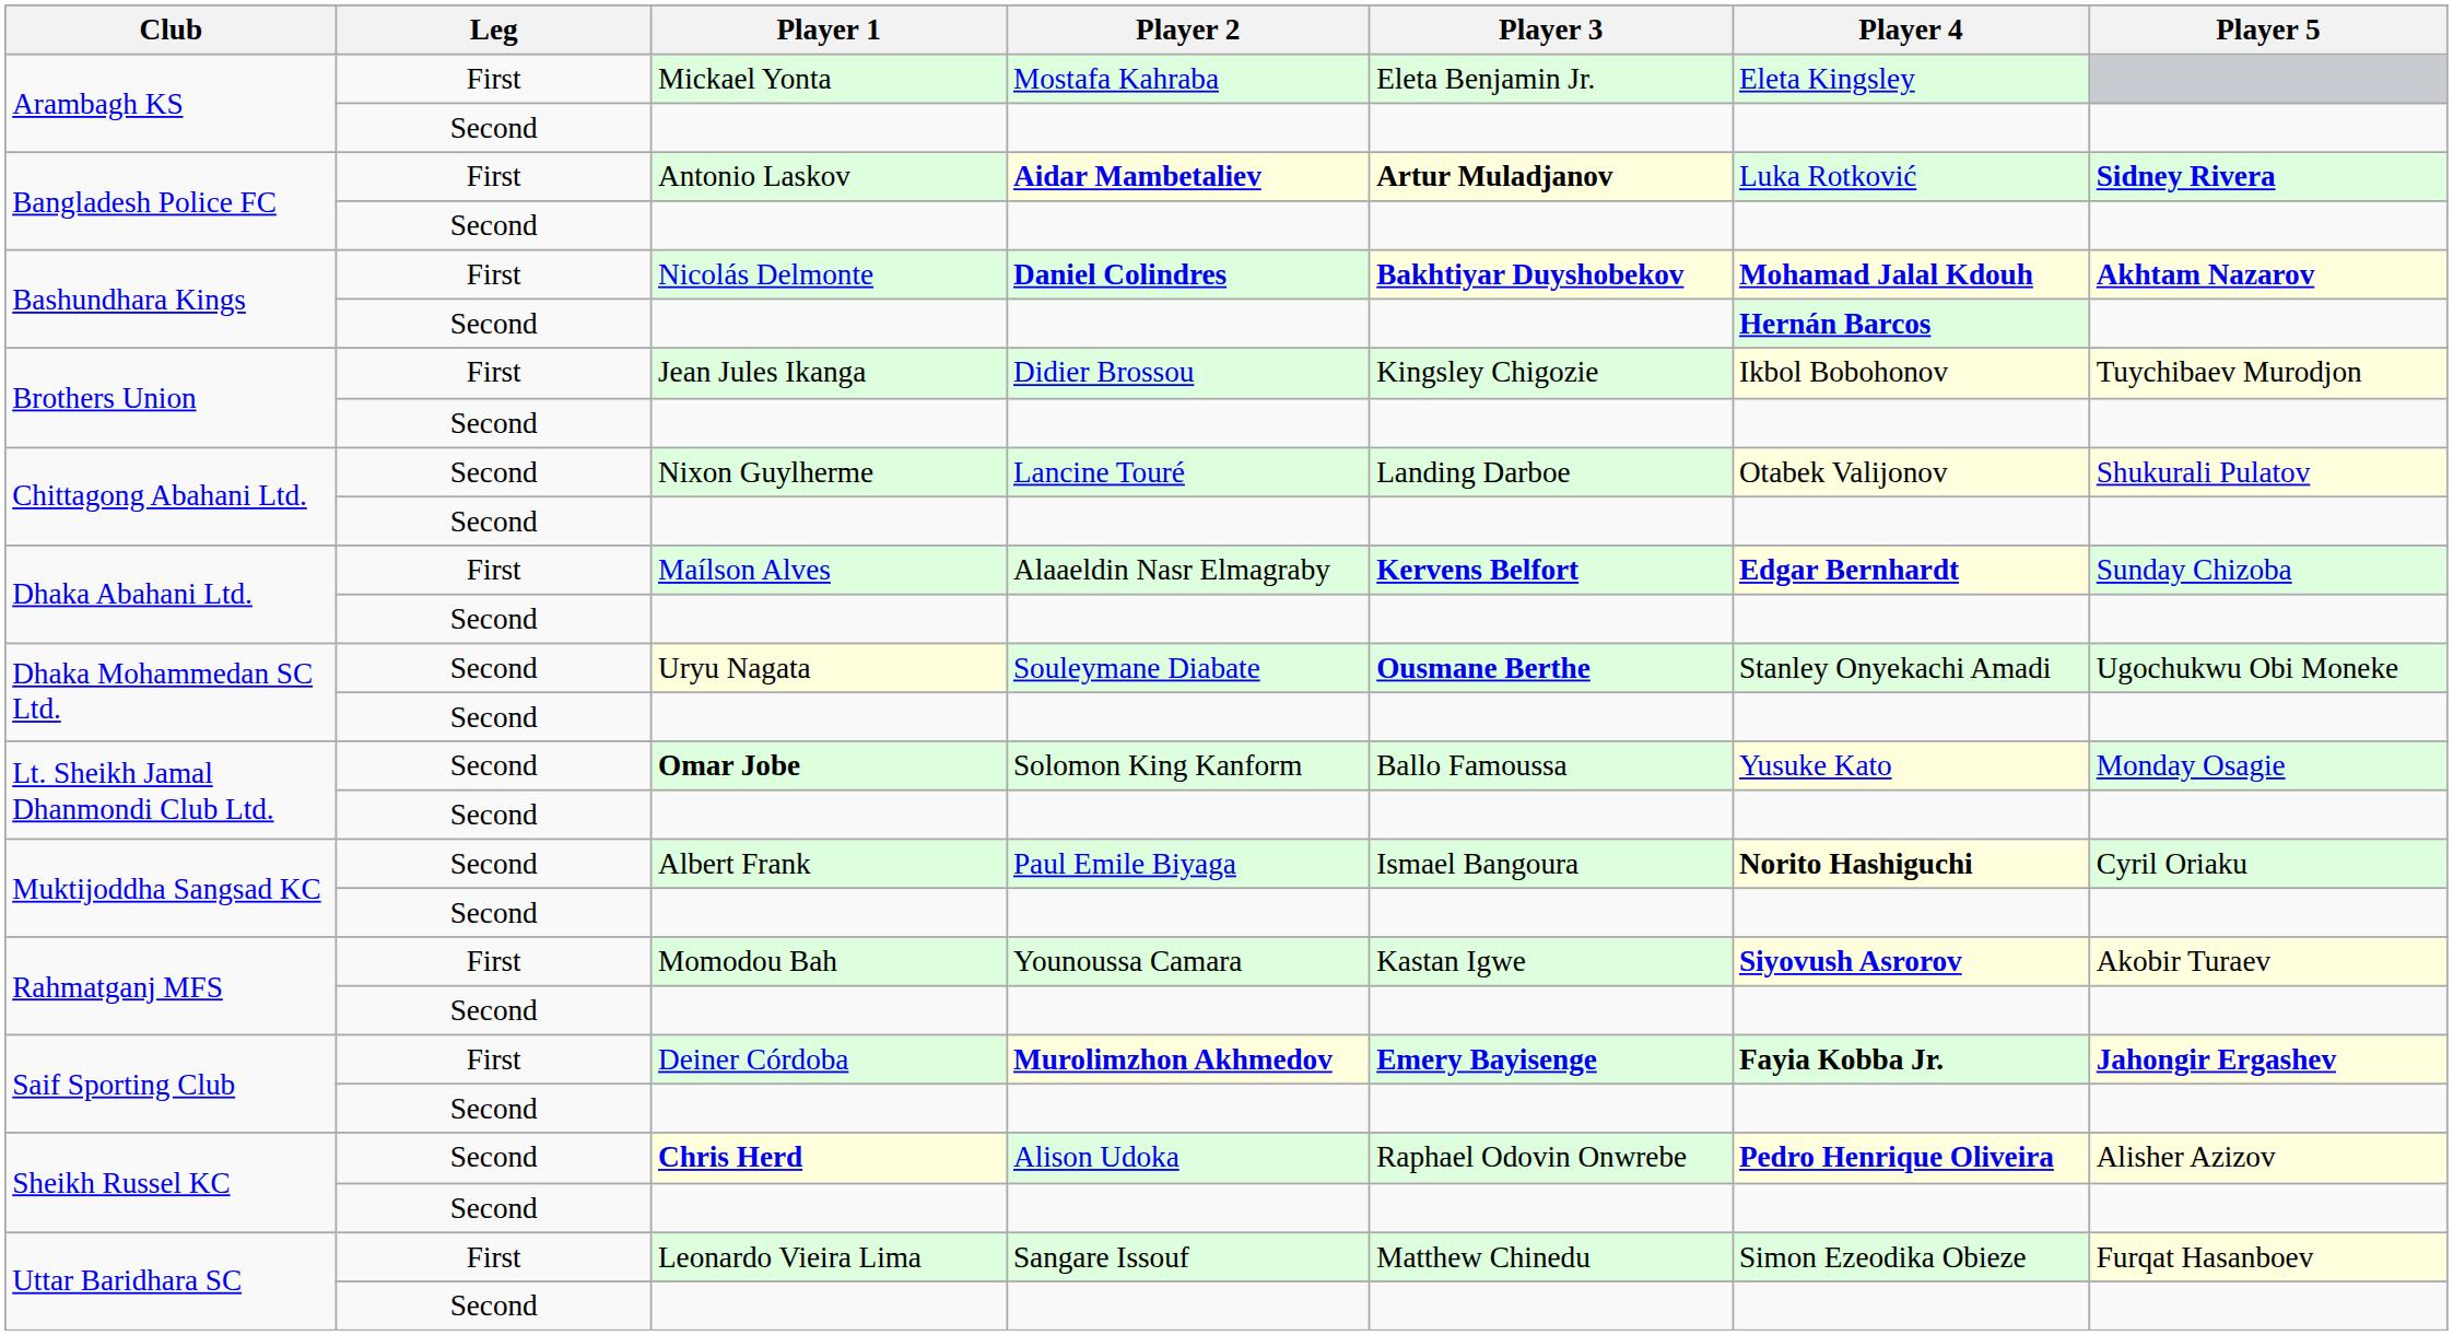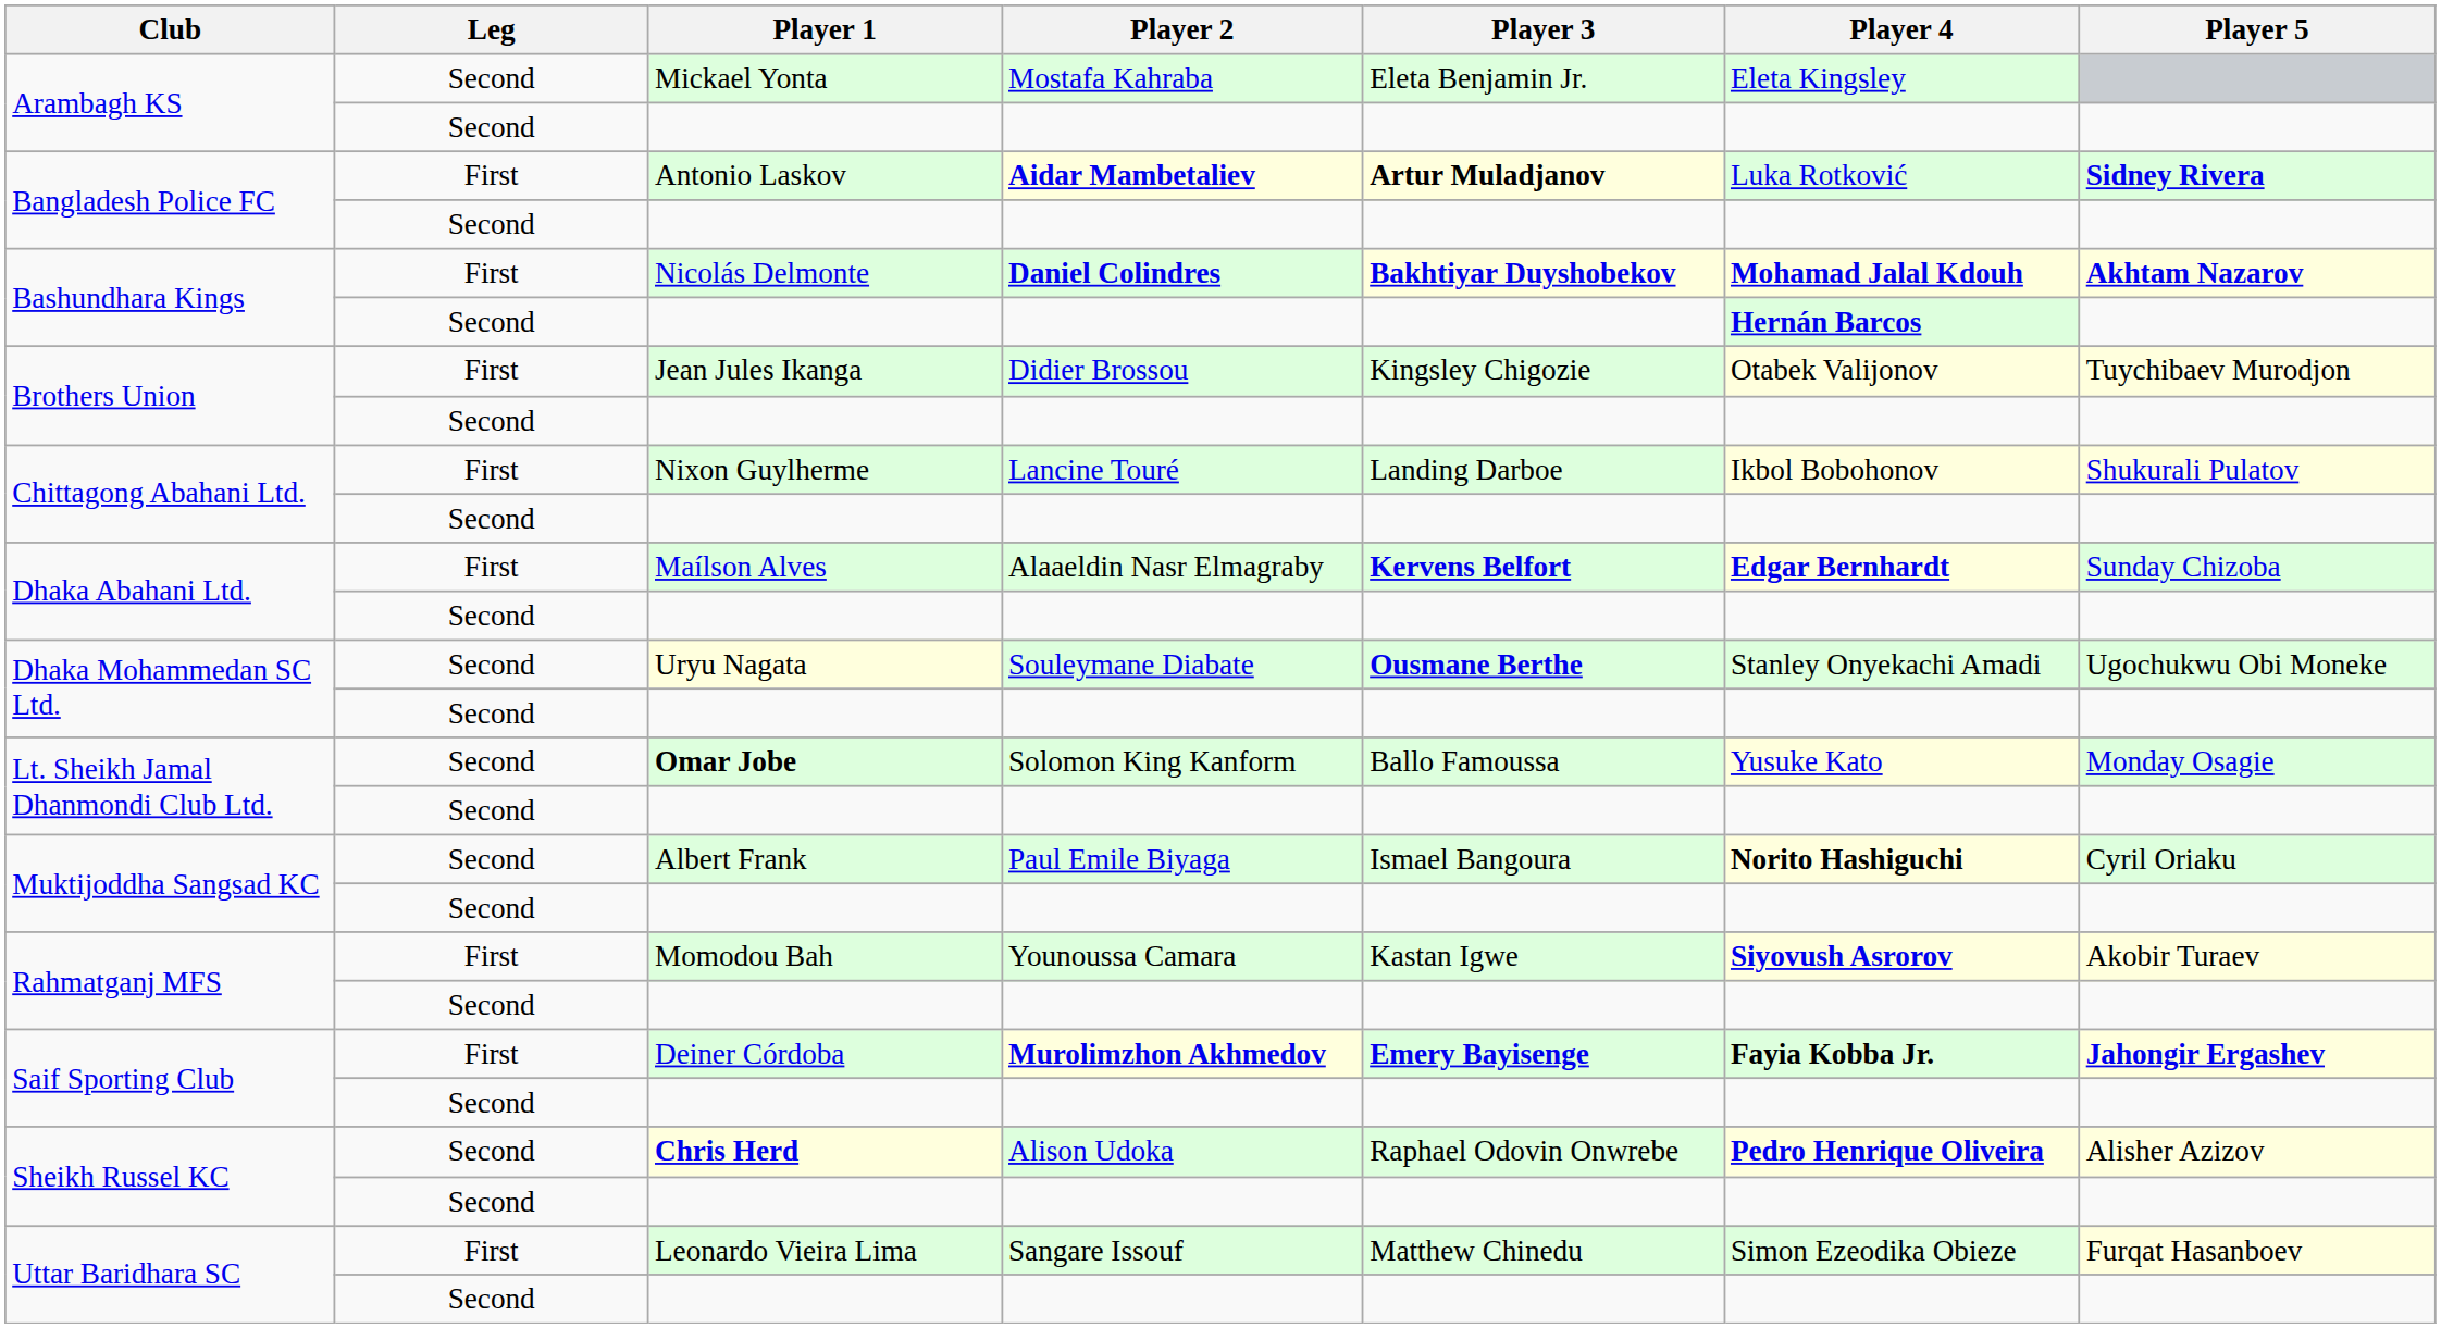 <table class="wikitable" style="font-size:95%;">
 <tr>
 <th width="180">Club</th>
 <th width="180">Leg</th>
 <th width="200">Player 1</th>
 <th width="200">Player 2</th>
 <th width="200">Player 3</th>
 <th width="200">Player 4</th>
 <th width="200">Player 5</th>
 </tr>
 <tr>
 <td rowspan="2"><a href='#'>Arambagh KS</a></td>
-<td align="center">First</td>
+<td align="center">Second</td>
 <td bgcolor="#ddffdd"> Mickael Yonta</td>
 <td bgcolor="#ddffdd"> <a href='#'>Mostafa Kahraba</a></td>
 <td bgcolor="#ddffdd"> Eleta Benjamin Jr.</td>
 <td bgcolor="#ddffdd"> <a href='#'>Eleta Kingsley</a></td>
 <td bgcolor="#c8ccd1" rowspan="1"></td>
 </tr>
 <tr>
 <td align="center">Second</td>
 <td></td>
 <td></td>
 <td></td>
 <td></td>
 <td></td>
 </tr>
 <tr>
 <td rowspan="2"><a href='#'>Bangladesh Police FC</a></td>
 <td align="center">First</td>
 <td bgcolor="#ddffdd"> Antonio Laskov</td>
 <td bgcolor="#ffffdd"><strong> <a href='#'>Aidar Mambetaliev</a></strong></td>
 <td bgcolor="#ffffdd"> <strong>Artur Muladjanov</strong></td>
 <td bgcolor="#ddffdd"> <a href='#'>Luka Rotković</a></td>
 <td bgcolor="#ddffdd"> <strong><a href='#'>Sidney Rivera</a></strong></td>
 </tr>
 <tr>
 <td align="center">Second</td>
 <td></td>
 <td></td>
 <td></td>
 <td></td>
 <td></td>
 </tr>
 <tr>
 <td rowspan="2"><a href='#'>Bashundhara Kings</a></td>
 <td align="center">First</td>
 <td bgcolor="#ddffdd"> <a href='#'>Nicolás Delmonte</a></td>
 <td bgcolor="#ddffdd"> <strong><a href='#'>Daniel Colindres</a></strong></td>
 <td bgcolor="#ffffdd"> <strong><a href='#'>Bakhtiyar Duyshobekov</a></strong></td>
 <td bgcolor="#ffffdd"> <strong><a href='#'>Mohamad Jalal Kdouh</a></strong> </td>
 <td bgcolor="#ffffdd"> <strong><a href='#'>Akhtam Nazarov</a></strong></td>
 </tr>
 <tr>
 <td align="center">Second</td>
 <td></td>
 <td></td>
 <td></td>
 <td bgcolor="#ddffdd"> <strong><a href='#'>Hernán Barcos</a></strong> </td>
 <td></td>
 </tr>
 <tr>
 <td rowspan="2"><a href='#'>Brothers Union</a></td>
 <td align="center">First</td>
 <td bgcolor="#ddffdd"> Jean Jules Ikanga</td>
 <td bgcolor="#ddffdd"> <a href='#'>Didier Brossou</a></td>
 <td bgcolor="#ddffdd"> Kingsley Chigozie</td>
-<td bgcolor="#ffffdd"> Ikbol Bobohonov</td>
+<td bgcolor="#ffffdd"> Otabek Valijonov</td>
 <td bgcolor="#ffffdd"> Tuychibaev Murodjon</td>
 </tr>
 <tr>
 <td align="center">Second</td>
 <td></td>
 <td></td>
 <td></td>
 <td></td>
 <td></td>
 </tr>
 <tr>
 <td rowspan="2"><a href='#'>Chittagong Abahani Ltd.</a></td>
-<td align="center">Second</td>
+<td align="center">First</td>
 <td bgcolor="#ddffdd"> Nixon Guylherme</td>
 <td bgcolor="#ddffdd"> <a href='#'>Lancine Touré</a></td>
 <td bgcolor="#ddffdd"> Landing Darboe</td>
-<td bgcolor="#ffffdd"> Otabek Valijonov</td>
+<td bgcolor="#ffffdd"> Ikbol Bobohonov</td>
 <td bgcolor="#ffffdd"> <a href='#'>Shukurali Pulatov</a></td>
 </tr>
 <tr>
 <td align="center">Second</td>
 <td></td>
 <td></td>
 <td></td>
 <td></td>
 <td></td>
 </tr>
 <tr>
 <td rowspan="2"><a href='#'>Dhaka Abahani Ltd.</a></td>
 <td align="center">First</td>
 <td bgcolor="#ddffdd"> <a href='#'>Maílson Alves</a></td>
 <td bgcolor="#ddffdd"> Alaaeldin Nasr Elmagraby</td>
 <td bgcolor="#ddffdd"> <strong><a href='#'>Kervens Belfort</a></strong></td>
 <td bgcolor="#ffffdd"> <strong><a href='#'>Edgar Bernhardt</a></strong></td>
 <td bgcolor="#ddffdd"> <a href='#'>Sunday Chizoba</a></td>
 </tr>
 <tr>
 <td align="center">Second</td>
 <td></td>
 <td></td>
 <td></td>
 <td></td>
 <td></td>
 </tr>
 <tr>
 <td rowspan="2"><a href='#'>Dhaka Mohammedan SC Ltd.</a></td>
 <td align="center">Second</td>
 <td bgcolor="#ffffdd"> Uryu Nagata</td>
 <td bgcolor="#ddffdd"> <a href='#'>Souleymane Diabate</a></td>
 <td bgcolor="#ddffdd"> <strong><a href='#'>Ousmane Berthe</a></strong></td>
 <td bgcolor="#ddffdd"> Stanley Onyekachi Amadi</td>
 <td bgcolor="#ddffdd"> Ugochukwu Obi Moneke</td>
 </tr>
 <tr>
 <td align="center">Second</td>
 <td></td>
 <td></td>
 <td></td>
 <td></td>
 <td></td>
 </tr>
 <tr>
 <td rowspan="2"><a href='#'>Lt. Sheikh Jamal Dhanmondi Club Ltd.</a></td>
 <td align="center">Second</td>
 <td bgcolor="#ddffdd"> <strong>Omar Jobe</strong></td>
 <td bgcolor="#ddffdd"> Solomon King Kanform</td>
 <td bgcolor="#ddffdd"> Ballo Famoussa</td>
 <td bgcolor="#ffffdd"> <a href='#'>Yusuke Kato</a></td>
 <td bgcolor="#ddffdd"> <a href='#'>Monday Osagie</a></td>
 </tr>
 <tr>
 <td align="center">Second</td>
 <td></td>
 <td></td>
 <td></td>
 <td></td>
 <td></td>
 </tr>
 <tr>
 <td rowspan="2"><a href='#'>Muktijoddha Sangsad KC</a></td>
 <td align="center">Second</td>
 <td bgcolor="#ddffdd"> Albert Frank</td>
 <td bgcolor="#ddffdd"> <a href='#'>Paul Emile Biyaga</a></td>
 <td bgcolor="#ddffdd"> Ismael Bangoura</td>
 <td bgcolor="#ffffdd"><strong> Norito Hashiguchi</strong></td>
 <td bgcolor="#ddffdd"> Cyril Oriaku</td>
 </tr>
 <tr>
 <td align="center">Second</td>
 <td></td>
 <td></td>
 <td></td>
 <td></td>
 <td></td>
 </tr>
 <tr>
 <td rowspan="2"><a href='#'>Rahmatganj MFS</a></td>
 <td align="center">First</td>
 <td bgcolor="#ddffdd"> Momodou Bah</td>
 <td bgcolor="#ddffdd"> Younoussa Camara</td>
 <td bgcolor="#ddffdd"> Kastan Igwe</td>
 <td bgcolor="#ffffdd"> <strong><a href='#'>Siyovush Asrorov</a></strong></td>
 <td bgcolor="#ffffdd"> Akobir Turaev</td>
 </tr>
 <tr>
 <td align="center">Second</td>
 <td></td>
 <td></td>
 <td></td>
 <td></td>
 <td></td>
 </tr>
 <tr>
 <td rowspan="2"><a href='#'>Saif Sporting Club</a></td>
 <td align="center">First</td>
 <td bgcolor="#ddffdd"> <a href='#'>Deiner Córdoba</a></td>
 <td bgcolor="#ffffdd"> <strong><a href='#'>Murolimzhon Akhmedov</a></strong></td>
 <td bgcolor="#ddffdd"> <strong><a href='#'>Emery Bayisenge</a></strong></td>
 <td bgcolor="#ddffdd"> <strong>Fayia Kobba Jr.</strong></td>
 <td bgcolor="#ffffdd"> <strong><a href='#'>Jahongir Ergashev</a></strong></td>
 </tr>
 <tr>
 <td align="center">Second</td>
 <td></td>
 <td></td>
 <td></td>
 <td></td>
 <td></td>
 </tr>
 <tr>
 <td rowspan="2"><a href='#'>Sheikh Russel KC</a></td>
 <td align="center">Second</td>
 <td bgcolor="#ffffdd"> <strong><a href='#'>Chris Herd</a></strong></td>
 <td bgcolor="#ddffdd"> <a href='#'>Alison Udoka</a></td>
 <td bgcolor="#ddffdd"> Raphael Odovin Onwrebe</td>
 <td bgcolor="#ffffdd"> <strong><a href='#'>Pedro Henrique Oliveira</a></strong></td>
 <td bgcolor="#ffffdd"> Alisher Azizov</td>
 </tr>
 <tr>
 <td align="center">Second</td>
 <td></td>
 <td></td>
 <td></td>
 <td></td>
 <td></td>
 </tr>
 <tr>
 <td rowspan="2"><a href='#'>Uttar Baridhara SC</a></td>
 <td align="center">First</td>
 <td bgcolor="#ddffdd"> Leonardo Vieira Lima</td>
 <td bgcolor="#ddffdd"> Sangare Issouf</td>
 <td bgcolor="#ddffdd">  Matthew Chinedu</td>
 <td bgcolor="#ddffdd"> Simon Ezeodika Obieze</td>
 <td bgcolor="#ffffdd"> Furqat Hasanboev</td>
 </tr>
 <tr>
 <td align="center">Second</td>
 <td></td>
 <td></td>
 <td></td>
 <td></td>
 <td></td>
 </tr>
 </table>
